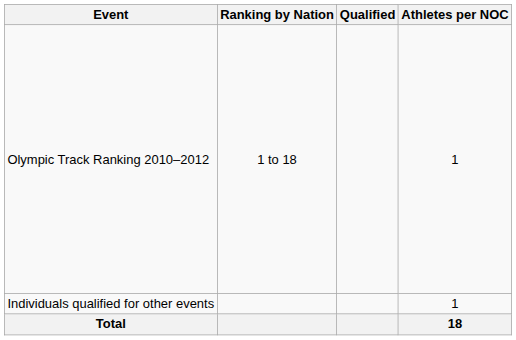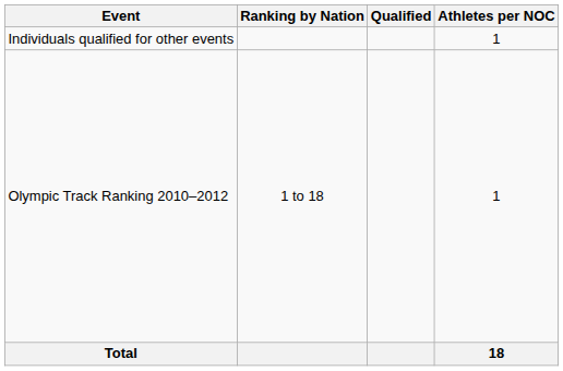 <table class="wikitable">
 <tr>
 <th>Event</th>
 <th>Ranking by Nation</th>
 <th>Qualified</th>
 <th>Athletes per NOC</th>
 </tr>
 <tr>
+<td>Individuals qualified for other events</td>
+<td></td>
+<td></td>
+<td style="text-align:center;">1</td>
+</tr>
+<tr>
 <td>Olympic Track Ranking 2010–2012</td>
 <td style="text-align:center;">1 to 18</td>
 <td> <br> <br> <br> <br> <br> <br> <br> <br> <br> <br> <br> <br> <br> <br> <br> <br> <br> <br></td>
-<td style="text-align:center;">1</td>
-</tr>
-<tr>
-<td>Individuals qualified for other events</td>
-<td></td>
-<td></td>
 <td style="text-align:center;">1</td>
 </tr>
 <tr>
 <th>Total</th>
 <th></th>
 <th></th>
 <th>18</th>
 </tr>
 </table>
